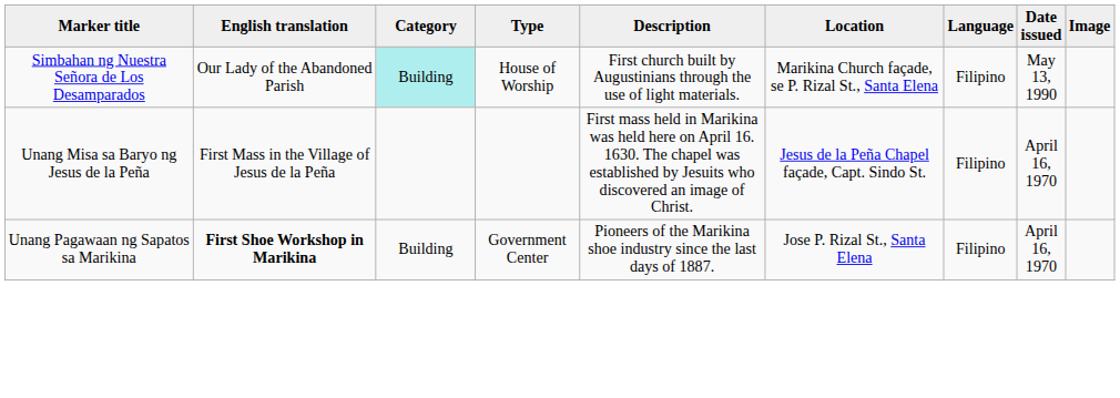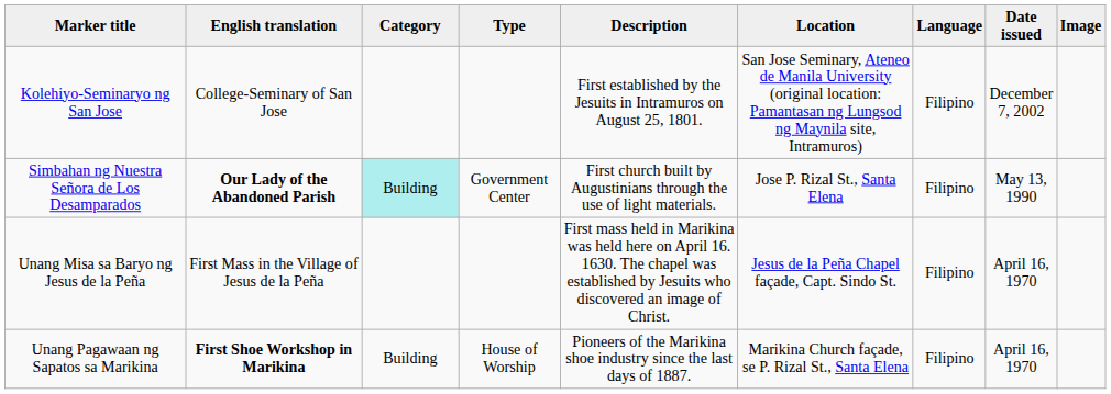 <table class="wikitable"  style="width:90%; text-align:center;">
 <tr>
 <th style="width:20%; background:#efefef;">Marker title</th>
 <th style="width:20%; background:#efefef;">English translation</th>
 <th style="width:10%; background:#efefef;">Category</th>
 <th style="width:10%; background:#efefef;">Type</th>
 <th style="width:20%; background:#efefef;">Description</th>
 <th style="width:20%; background:#efefef;">Location</th>
 <th style="width:10%; background:#efefef;">Language</th>
 <th style="width:10%; background:#efefef;">Date issued</th>
 <th style="width:10%; background:#efefef;">Image</th>
 </tr>
 <tr>
+<td><a href='#'>Kolehiyo-Seminaryo ng San Jose</a></td>
+<td>College-Seminary of San Jose</td>
+<td></td>
+<td></td>
+<td>First established by the Jesuits in Intramuros on August 25, 1801.</td>
+<td>San Jose Seminary, <a href='#'>Ateneo de Manila University</a> (original location: <a href='#'>Pamantasan ng Lungsod ng Maynila</a> site, Intramuros)</td>
+<td>Filipino</td>
+<td>December 7, 2002</td>
+<td></td>
+</tr>
+<tr>
 <td><a href='#'>Simbahan ng Nuestra Señora de Los Desamparados</a></td>
-<td>Our Lady of the Abandoned Parish</td>
+<td><strong>Our Lady of the Abandoned Parish</strong></td>
 <td style="background: paleturquoise;">Building</td>
-<td>House of Worship</td>
+<td>Government Center</td>
 <td>First church built by Augustinians through the use of light materials.</td>
-<td>Marikina Church façade, se P. Rizal St., <a href='#'>Santa Elena</a></td>
+<td>Jose P. Rizal St., <a href='#'>Santa Elena</a></td>
 <td>Filipino</td>
 <td>May 13, 1990</td>
 <td></td>
 </tr>
 <tr>
 <td>Unang Misa sa Baryo ng Jesus de la Peña</td>
 <td>First Mass in the Village of Jesus de la Peña</td>
 <td></td>
 <td></td>
 <td>First mass held in Marikina was held here on April 16. 1630. The chapel was established by Jesuits who discovered an image of Christ.</td>
 <td><a href='#'>Jesus de la Peña Chapel</a> façade, Capt. Sindo St.</td>
 <td>Filipino</td>
 <td>April 16, 1970</td>
 <td></td>
 </tr>
 <tr>
 <td>Unang Pagawaan ng Sapatos sa Marikina</td>
 <td><strong>First Shoe Workshop in Marikina</strong></td>
 <td>Building</td>
-<td>Government Center</td>
+<td>House of Worship</td>
 <td>Pioneers of the Marikina shoe industry since the last days of 1887.</td>
-<td>Jose P. Rizal St., <a href='#'>Santa Elena</a></td>
+<td>Marikina Church façade, se P. Rizal St., <a href='#'>Santa Elena</a></td>
 <td>Filipino</td>
 <td>April 16, 1970</td>
 <td></td>
 </tr>
 </table>
